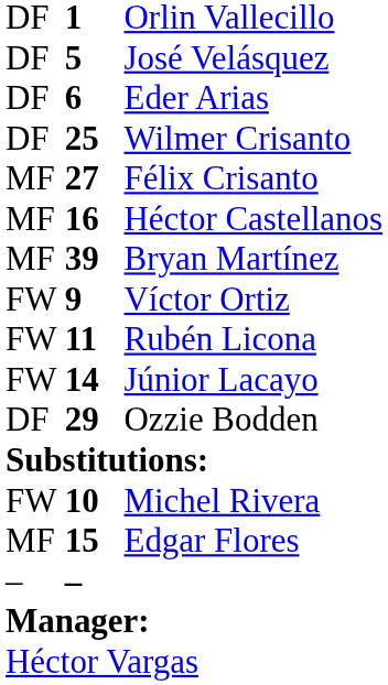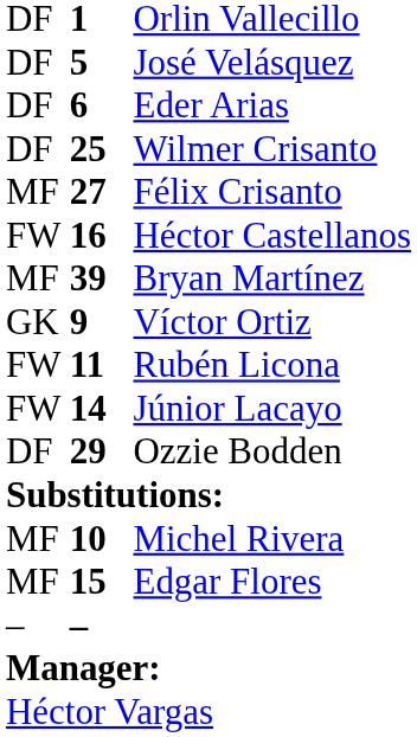 <table style = "font-size: 90%" cellspacing = "0" cellpadding = "0">
 <tr>
 <td colspan = 4></td>
 </tr>
 <tr>
 <th style="width:25px;"></th>
 <th style="width:25px;"></th>
 </tr>
 <tr>
 <td>DF</td>
 <td><strong>1</strong></td>
 <td> <a href='#'>Orlin Vallecillo</a></td>
 </tr>
 <tr>
 <td>DF</td>
 <td><strong>5</strong></td>
 <td> <a href='#'>José Velásquez</a></td>
 </tr>
 <tr>
 <td>DF</td>
 <td><strong>6</strong></td>
 <td> <a href='#'>Eder Arias</a></td>
 <td></td>
 <td></td>
 </tr>
 <tr>
 <td>DF</td>
 <td><strong>25</strong></td>
 <td> <a href='#'>Wilmer Crisanto</a></td>
 <td></td>
 <td></td>
 </tr>
 <tr>
 <td>MF</td>
 <td><strong>27</strong></td>
 <td> <a href='#'>Félix Crisanto</a></td>
 <td></td>
 <td></td>
 </tr>
 <tr>
-<td>MF</td>
+<td>FW</td>
 <td><strong>16</strong></td>
 <td> <a href='#'>Héctor Castellanos</a></td>
 </tr>
 <tr>
 <td>MF</td>
 <td><strong>39</strong></td>
 <td> <a href='#'>Bryan Martínez</a></td>
 <td></td>
 <td></td>
 </tr>
 <tr>
-<td>FW</td>
+<td>GK</td>
 <td><strong>9</strong></td>
 <td> <a href='#'>Víctor Ortiz</a></td>
 </tr>
 <tr>
 <td>FW</td>
 <td><strong>11</strong></td>
 <td> <a href='#'>Rubén Licona</a></td>
 </tr>
 <tr>
 <td>FW</td>
 <td><strong>14</strong></td>
 <td> <a href='#'>Júnior Lacayo</a></td>
 </tr>
 <tr>
 <td>DF</td>
 <td><strong>29</strong></td>
 <td> Ozzie Bodden</td>
 </tr>
 <tr>
 <td colspan = 3><strong>Substitutions:</strong></td>
 </tr>
 <tr>
-<td>FW</td>
+<td>MF</td>
 <td><strong>10</strong></td>
 <td> <a href='#'>Michel Rivera</a></td>
 <td></td>
 <td></td>
 </tr>
 <tr>
 <td>MF</td>
 <td><strong>15</strong></td>
 <td> <a href='#'>Edgar Flores</a></td>
 <td></td>
 <td></td>
 <td></td>
 <td></td>
 </tr>
 <tr>
 <td>–</td>
 <td><strong>–</strong></td>
 <td></td>
 </tr>
 <tr>
 <td colspan = 3><strong>Manager:</strong></td>
 </tr>
 <tr>
 <td colspan = 3> <a href='#'>Héctor Vargas</a></td>
 </tr>
 </table>
